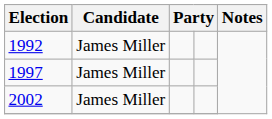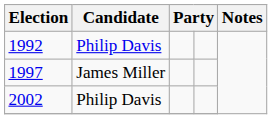 <table class="wikitable">
 <tr>
 <th>Election</th>
 <th>Candidate</th>
 <th colspan=2>Party</th>
 <th>Notes</th>
 </tr>
 <tr>
 <td><a href='#'>1992</a></td>
-<td>James Miller</td>
+<td><a href='#'>Philip Davis</a></td>
 <td></td>
 <td></td>
 </tr>
 <tr>
 <td><a href='#'>1997</a></td>
 <td>James Miller</td>
 <td></td>
 <td></td>
 </tr>
 <tr>
 <td><a href='#'>2002</a></td>
-<td>James Miller</td>
+<td>Philip Davis</td>
 <td></td>
 <td></td>
 </tr>
 <tr>
 </tr>
 </table>
